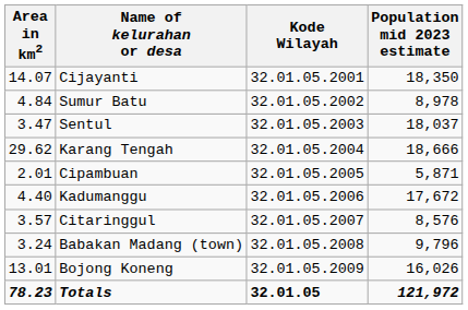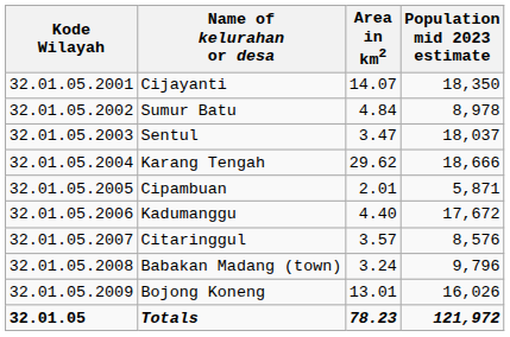 <table class="wikitable">
 <tr>
+<th>Kode <br>Wilayah</th>
+<th>Name of <br> <em>kelurahan</em><br> or <em>desa</em></th>
 <th>Area <br>in <br>km<sup>2</sup></th>
-<th>Name of <br> <em>kelurahan</em><br> or <em>desa</em></th>
-<th>Kode <br>Wilayah</th>
 <th>Population<br>mid 2023<br>estimate</th>
 </tr>
 <tr>
+<td>32.01.05.2001</td>
+<td>Cijayanti</td>
 <td align="right">14.07</td>
-<td>Cijayanti</td>
-<td>32.01.05.2001</td>
 <td align="right">18,350</td>
 </tr>
 <tr>
+<td>32.01.05.2002</td>
+<td>Sumur Batu</td>
 <td align="right">4.84</td>
-<td>Sumur Batu</td>
-<td>32.01.05.2002</td>
 <td align="right">8,978</td>
 </tr>
 <tr>
+<td>32.01.05.2003</td>
+<td>Sentul</td>
 <td align="right">3.47</td>
-<td>Sentul</td>
-<td>32.01.05.2003</td>
 <td align="right">18,037</td>
 </tr>
 <tr>
+<td>32.01.05.2004</td>
+<td>Karang Tengah</td>
 <td align="right">29.62</td>
-<td>Karang Tengah</td>
-<td>32.01.05.2004</td>
 <td align="right">18,666</td>
 </tr>
 <tr>
+<td>32.01.05.2005</td>
+<td>Cipambuan</td>
 <td align="right">2.01</td>
-<td>Cipambuan</td>
-<td>32.01.05.2005</td>
 <td align="right">5,871</td>
 </tr>
 <tr>
+<td>32.01.05.2006</td>
+<td>Kadumanggu</td>
 <td align="right">4.40</td>
-<td>Kadumanggu</td>
-<td>32.01.05.2006</td>
 <td align="right">17,672</td>
 </tr>
 <tr>
+<td>32.01.05.2007</td>
+<td>Citaringgul</td>
 <td align="right">3.57</td>
-<td>Citaringgul</td>
-<td>32.01.05.2007</td>
 <td align="right">8,576</td>
 </tr>
 <tr>
+<td>32.01.05.2008</td>
+<td>Babakan Madang (town)</td>
 <td align="right">3.24</td>
-<td>Babakan Madang (town)</td>
-<td>32.01.05.2008</td>
 <td align="right">9,796</td>
 </tr>
 <tr>
+<td>32.01.05.2009</td>
+<td>Bojong Koneng</td>
 <td align="right">13.01</td>
-<td>Bojong Koneng</td>
-<td>32.01.05.2009</td>
 <td align="right">16,026</td>
 </tr>
 <tr>
+<td><strong>32.01.05</strong></td>
+<td><strong><em>Totals</em></strong></td>
 <td align="right"><strong><em>78.23</em></strong></td>
-<td><strong><em>Totals</em></strong></td>
-<td><strong>32.01.05</strong></td>
 <td align="right"><strong><em>121,972</em></strong></td>
 </tr>
 </table>
